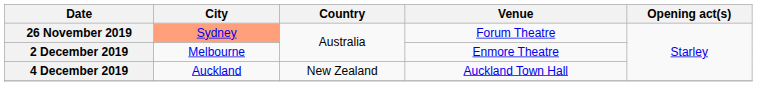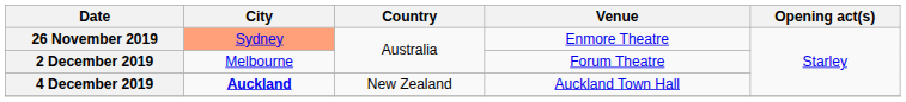 <table class="wikitable plainrowheaders" style="text-align:center;">
 <tr>
 <th scope="col" style="width:12em;">Date</th>
 <th scope="col" style="width:10em;">City</th>
 <th scope="col" style="width:10em;">Country</th>
 <th scope="col" style="width:18em;">Venue</th>
 <th scope="col" style="width:10em;">Opening act(s)</th>
 </tr>
 <tr>
 <th scope="row">26 November 2019</th>
 <td style="background: lightsalmon;"><a href='#'>Sydney</a></td>
 <td rowspan="2">Australia</td>
-<td><a href='#'>Forum Theatre</a></td>
+<td><a href='#'>Enmore Theatre</a></td>
 <td rowspan="3"><a href='#'>Starley</a></td>
 </tr>
 <tr>
 <th scope="row">2 December 2019</th>
 <td><a href='#'>Melbourne</a></td>
-<td><a href='#'>Enmore Theatre</a></td>
+<td><a href='#'>Forum Theatre</a></td>
 </tr>
 <tr>
 <th scope="row">4 December 2019</th>
-<td><a href='#'>Auckland</a></td>
+<td><strong><a href='#'>Auckland</a></strong></td>
 <td>New Zealand</td>
 <td><a href='#'>Auckland Town Hall</a></td>
 </tr>
 <tr>
 </tr>
 </table>
